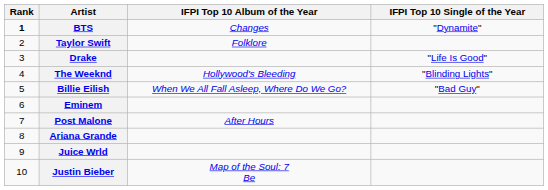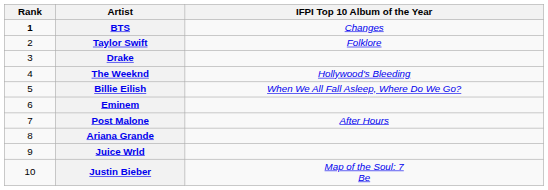 <table class="wikitable unsortable plainrowheaders" style="text-align:center; width:70%">
 <tr>
 <th>Rank</th>
 <th>Artist</th>
 <th>IFPI Top 10 Album of the Year</th>
-<th>IFPI Top 10 Single of the Year</th>
 </tr>
 <tr>
 <td><strong>1</strong></td>
 <th scope="row"><a href='#'>BTS</a></th>
 <td><em><a href='#'>Changes</a></em> </td>
-<td>"<a href='#'>Dynamite</a>" </td>
 </tr>
 <tr>
 <td>2</td>
 <th scope="row"><a href='#'>Taylor Swift</a></th>
 <td><em><a href='#'>Folklore</a></em> </td>
-<td></td>
 </tr>
 <tr>
 <td>3</td>
 <th scope="row"><a href='#'>Drake</a></th>
 <td></td>
-<td>"<a href='#'>Life Is Good</a>" </td>
 </tr>
 <tr>
 <td>4</td>
 <th scope="row"><a href='#'>The Weeknd</a></th>
 <td><em><a href='#'>Hollywood's Bleeding</a></em> </td>
-<td>"<a href='#'>Blinding Lights</a>" </td>
 </tr>
 <tr>
 <td>5</td>
 <th scope="row"><a href='#'>Billie Eilish</a></th>
 <td><em><a href='#'>When We All Fall Asleep, Where Do We Go?</a></em> </td>
-<td>"<a href='#'>Bad Guy</a>" </td>
 </tr>
 <tr>
 <td>6</td>
 <th scope="row"><a href='#'>Eminem</a></th>
-<td></td>
 <td></td>
 </tr>
 <tr>
 <td>7</td>
 <th scope="row"><a href='#'>Post Malone</a></th>
 <td><em><a href='#'>After Hours</a></em> </td>
-<td></td>
 </tr>
 <tr>
 <td>8</td>
 <th scope="row"><a href='#'>Ariana Grande</a></th>
-<td></td>
 <td></td>
 </tr>
 <tr>
 <td>9</td>
 <th scope="row"><a href='#'>Juice Wrld</a></th>
 <td></td>
-<td></td>
 </tr>
 <tr>
 <td>10</td>
 <th scope="row"><a href='#'>Justin Bieber</a></th>
 <td><em><a href='#'>Map of the Soul: 7</a></em> <br><em><a href='#'>Be</a></em> </td>
-<td></td>
 </tr>
 </table>
